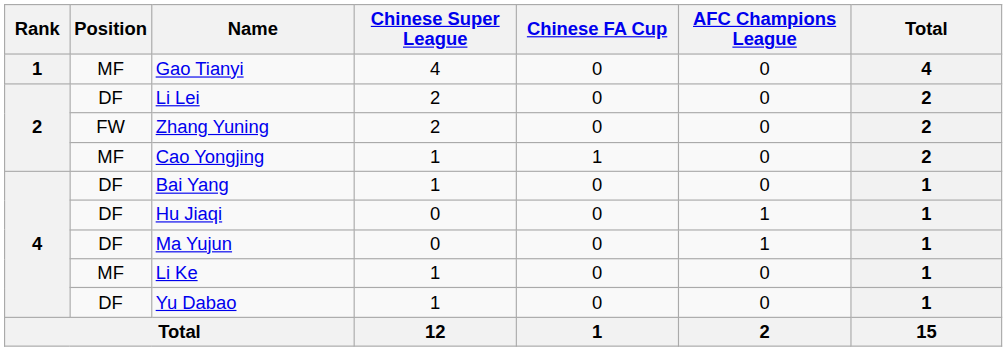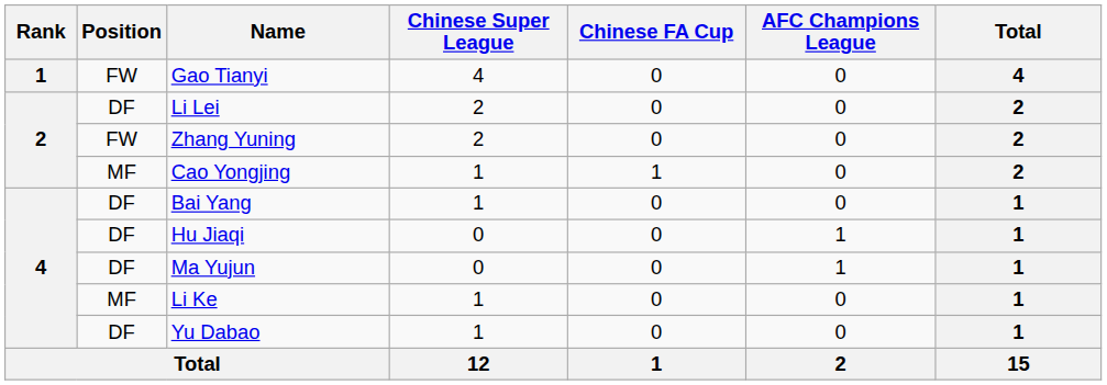 <table class="wikitable" style="text-align: center;">
 <tr>
 <th style="width:56px;">Rank</th>
 <th style="width:64px;">Position</th>
 <th style="width:240px;">Name</th>
 <th style="width:180px;"><a href='#'>Chinese Super League</a></th>
 <th style="width:180px;"><a href='#'>Chinese FA Cup</a></th>
 <th style="width:180px;"><a href='#'>AFC Champions League</a></th>
 <th style="width:180px;"><strong>Total</strong></th>
 </tr>
 <tr>
 <th>1</th>
-<td>MF</td>
+<td>FW</td>
 <td align="left"> <a href='#'>Gao Tianyi</a></td>
 <td>4</td>
 <td>0</td>
 <td>0</td>
 <th>4</th>
 </tr>
 <tr>
 <th rowspan=3>2</th>
 <td>DF</td>
 <td align="left"> <a href='#'>Li Lei</a></td>
 <td>2</td>
 <td>0</td>
 <td>0</td>
 <th>2</th>
 </tr>
 <tr>
 <td>FW</td>
 <td align="left"> <a href='#'>Zhang Yuning</a></td>
 <td>2</td>
 <td>0</td>
 <td>0</td>
 <th>2</th>
 </tr>
 <tr>
 <td>MF</td>
 <td align="left"> <a href='#'>Cao Yongjing</a></td>
 <td>1</td>
 <td>1</td>
 <td>0</td>
 <th>2</th>
 </tr>
 <tr>
 <th rowspan=5>4</th>
 <td>DF</td>
 <td align="left"> <a href='#'>Bai Yang</a></td>
 <td>1</td>
 <td>0</td>
 <td>0</td>
 <th>1</th>
 </tr>
 <tr>
 <td>DF</td>
 <td align="left"> <a href='#'>Hu Jiaqi</a></td>
 <td>0</td>
 <td>0</td>
 <td>1</td>
 <th>1</th>
 </tr>
 <tr>
 <td>DF</td>
 <td align="left"> <a href='#'>Ma Yujun</a></td>
 <td>0</td>
 <td>0</td>
 <td>1</td>
 <th>1</th>
 </tr>
 <tr>
 <td>MF</td>
 <td align="left"> <a href='#'>Li Ke</a></td>
 <td>1</td>
 <td>0</td>
 <td>0</td>
 <th>1</th>
 </tr>
 <tr>
 <td>DF</td>
 <td align="left"> <a href='#'>Yu Dabao</a></td>
 <td>1</td>
 <td>0</td>
 <td>0</td>
 <th>1</th>
 </tr>
 <tr>
 <th colspan="3"><strong>Total</strong></th>
 <th>12</th>
 <th>1</th>
 <th>2</th>
 <th>15</th>
 </tr>
 </table>
